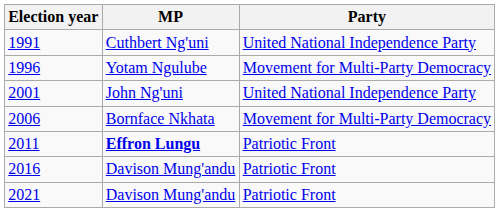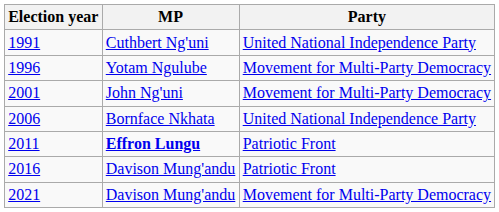 <table class=wikitable>
 <tr>
 <th>Election year</th>
 <th>MP</th>
 <th>Party</th>
 </tr>
 <tr>
 <td><a href='#'>1991</a></td>
 <td><a href='#'>Cuthbert Ng'uni</a></td>
 <td><a href='#'>United National Independence Party</a></td>
 </tr>
 <tr>
 <td><a href='#'>1996</a></td>
 <td><a href='#'>Yotam Ngulube</a></td>
 <td><a href='#'>Movement for Multi-Party Democracy</a></td>
 </tr>
 <tr>
 <td><a href='#'>2001</a></td>
 <td><a href='#'>John Ng'uni</a></td>
-<td><a href='#'>United National Independence Party</a></td>
+<td><a href='#'>Movement for Multi-Party Democracy</a></td>
 </tr>
 <tr>
 <td><a href='#'>2006</a></td>
 <td><a href='#'>Bornface Nkhata</a></td>
-<td><a href='#'>Movement for Multi-Party Democracy</a></td>
+<td><a href='#'>United National Independence Party</a></td>
 </tr>
 <tr>
 <td><a href='#'>2011</a></td>
 <td><strong><a href='#'>Effron Lungu</a></strong></td>
 <td><a href='#'>Patriotic Front</a></td>
 </tr>
 <tr>
 <td><a href='#'>2016</a></td>
 <td><a href='#'>Davison Mung'andu</a></td>
 <td><a href='#'>Patriotic Front</a></td>
 </tr>
 <tr>
 <td><a href='#'>2021</a></td>
 <td><a href='#'>Davison Mung'andu</a></td>
-<td><a href='#'>Patriotic Front</a></td>
+<td><a href='#'>Movement for Multi-Party Democracy</a></td>
 </tr>
 </table>
